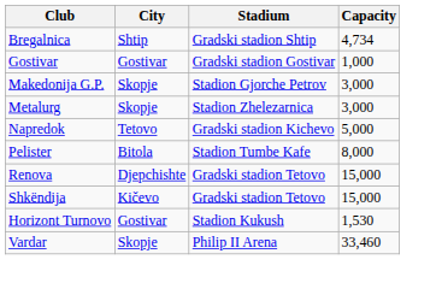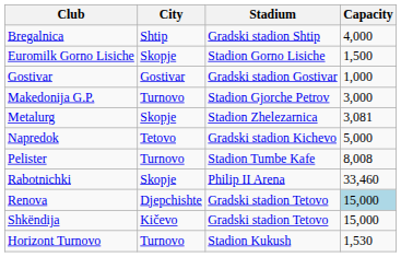 <table class="wikitable sortable">
 <tr>
 <th>Club</th>
 <th>City</th>
 <th>Stadium</th>
 <th>Capacity</th>
 </tr>
 <tr>
 <td><a href='#'>Bregalnica</a></td>
 <td><a href='#'>Shtip</a></td>
 <td><a href='#'>Gradski stadion Shtip</a></td>
-<td>4,734</td>
+<td>4,000</td>
+</tr>
+<tr>
+<td><a href='#'>Euromilk Gorno Lisiche</a></td>
+<td><a href='#'>Skopje</a></td>
+<td><a href='#'>Stadion Gorno Lisiche</a></td>
+<td>1,500</td>
 </tr>
 <tr>
 <td><a href='#'>Gostivar</a></td>
 <td><a href='#'>Gostivar</a></td>
 <td><a href='#'>Gradski stadion Gostivar</a></td>
 <td>1,000</td>
 </tr>
 <tr>
 <td><a href='#'>Makedonija G.P.</a></td>
-<td><a href='#'>Skopje</a></td>
+<td><a href='#'>Turnovo</a></td>
 <td><a href='#'>Stadion Gjorche Petrov</a></td>
 <td>3,000</td>
 </tr>
 <tr>
 <td><a href='#'>Metalurg</a></td>
 <td><a href='#'>Skopje</a></td>
 <td><a href='#'>Stadion Zhelezarnica</a></td>
-<td>3,000</td>
+<td>3,081</td>
 </tr>
 <tr>
 <td><a href='#'>Napredok</a></td>
 <td><a href='#'>Tetovo</a></td>
 <td><a href='#'>Gradski stadion Kichevo</a></td>
 <td>5,000</td>
 </tr>
 <tr>
 <td><a href='#'>Pelister</a></td>
-<td><a href='#'>Bitola</a></td>
+<td><a href='#'>Turnovo</a></td>
 <td><a href='#'>Stadion Tumbe Kafe</a></td>
-<td>8,000</td>
+<td>8,008</td>
+</tr>
+<tr>
+<td><a href='#'>Rabotnichki</a></td>
+<td><a href='#'>Skopje</a></td>
+<td><a href='#'>Philip II Arena</a></td>
+<td>33,460</td>
 </tr>
 <tr>
 <td><a href='#'>Renova</a></td>
 <td><a href='#'>Djepchishte</a></td>
 <td><a href='#'>Gradski stadion Tetovo</a></td>
-<td>15,000</td>
+<td style="background: lightblue;">15,000</td>
 </tr>
 <tr>
 <td><a href='#'>Shkëndija</a></td>
 <td><a href='#'>Kičevo</a></td>
 <td><a href='#'>Gradski stadion Tetovo</a></td>
 <td>15,000</td>
 </tr>
 <tr>
 <td><a href='#'>Horizont Turnovo</a></td>
-<td><a href='#'>Gostivar</a></td>
+<td><a href='#'>Turnovo</a></td>
 <td><a href='#'>Stadion Kukush</a></td>
 <td>1,530</td>
 </tr>
-<tr>
-<td><a href='#'>Vardar</a></td>
-<td><a href='#'>Skopje</a></td>
-<td><a href='#'>Philip II Arena</a></td>
-<td>33,460</td>
-</tr>
 </table>
